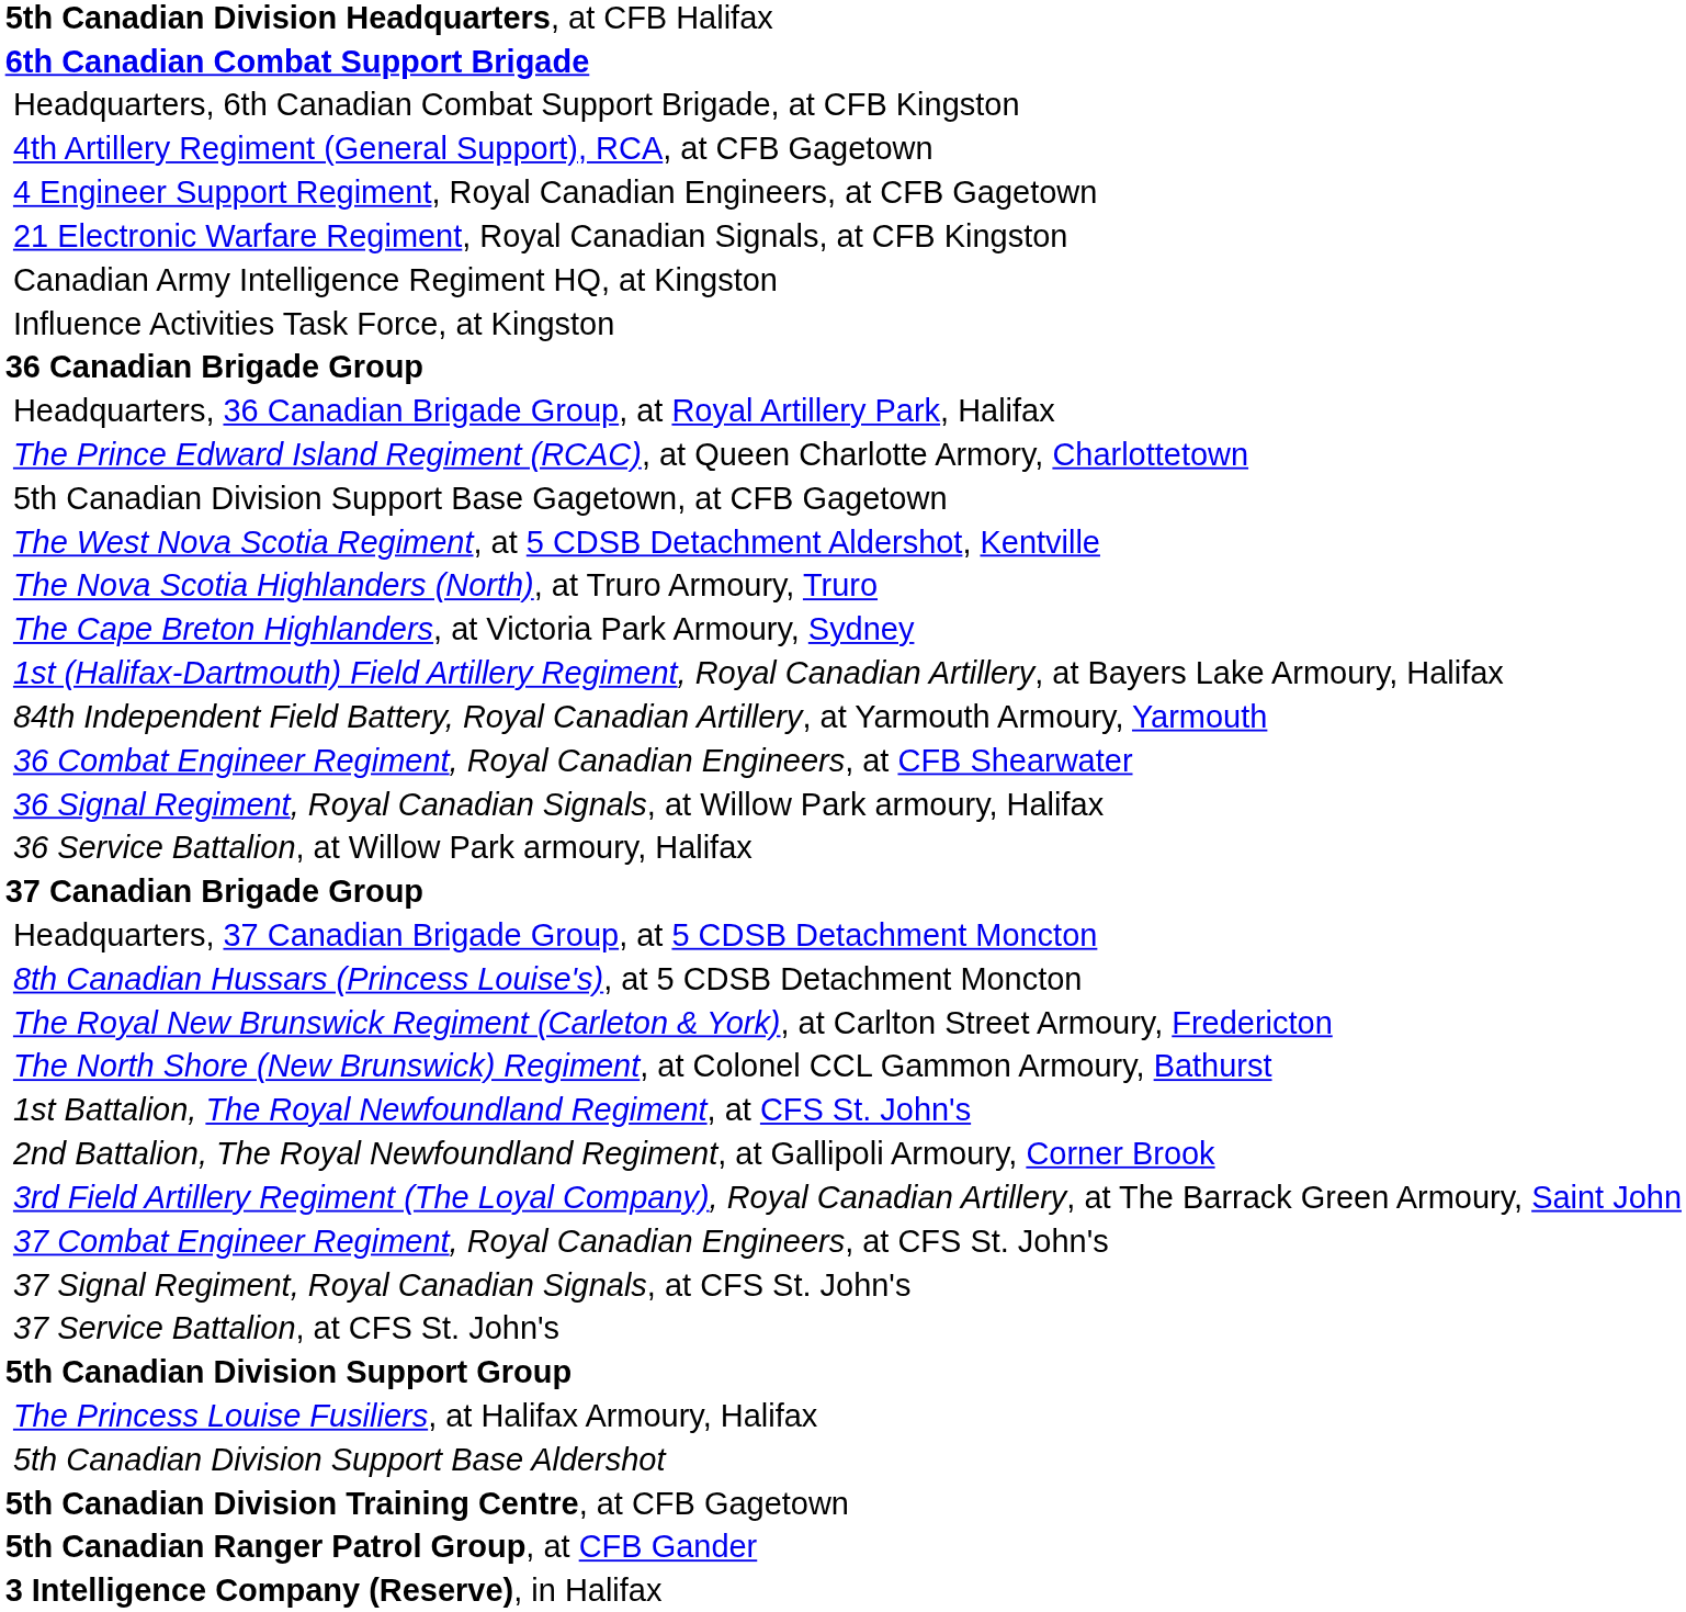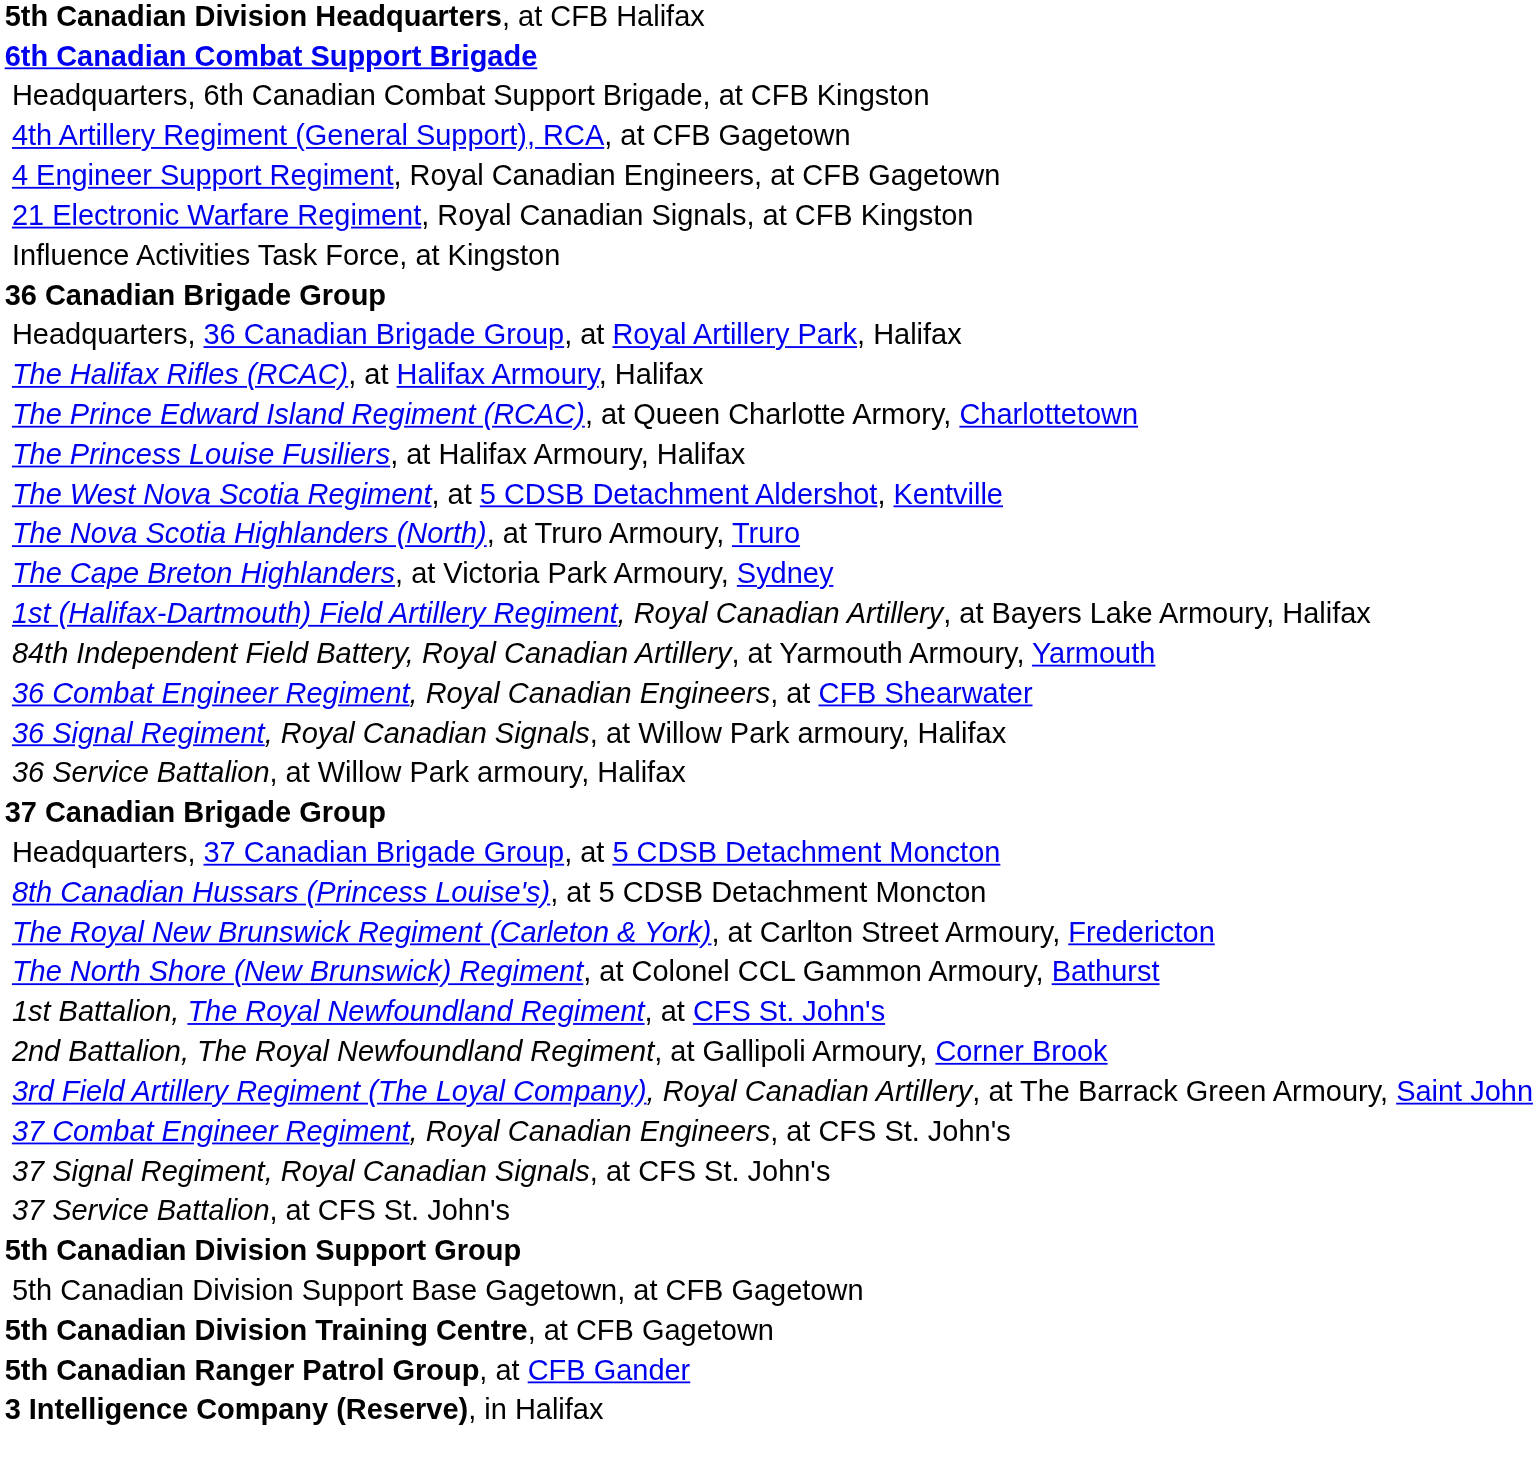 <table style="vertical-align:top">
 <tr>
 <td style="vertical-align:top;line-height: 5px"></td>
 <td colspan="2"><strong>5th Canadian Division Headquarters</strong>, at CFB Halifax</td>
 </tr>
 <tr>
 <td style="vertical-align:top;line-height: 5px"></td>
 <td colspan="2"><strong><a href='#'>6th Canadian Combat Support Brigade</a></strong></td>
 </tr>
 <tr>
 <td></td>
 <td style="vertical-align:top;line-height: 5px"></td>
 <td>Headquarters, 6th Canadian Combat Support Brigade, at CFB Kingston</td>
 </tr>
 <tr>
 <td></td>
 <td style="vertical-align:top;line-height: 5px"></td>
 <td><a href='#'>4th Artillery Regiment (General Support), RCA</a>, at CFB Gagetown</td>
 </tr>
 <tr>
 <td></td>
 <td style="vertical-align:top;line-height: 5px"></td>
 <td><a href='#'>4 Engineer Support Regiment</a>, Royal Canadian Engineers, at CFB Gagetown</td>
 </tr>
 <tr>
 <td></td>
 <td style="vertical-align:top;line-height: 5px"></td>
 <td><a href='#'>21 Electronic Warfare Regiment</a>, Royal Canadian Signals, at CFB Kingston</td>
 </tr>
 <tr>
 <td></td>
 <td style="vertical-align:top;line-height: 5px"></td>
-<td>Canadian Army Intelligence Regiment HQ, at Kingston</td>
-</tr>
-<tr>
-<td></td>
-<td style="vertical-align:top;line-height: 5px"></td>
 <td>Influence Activities Task Force, at Kingston</td>
 </tr>
 <tr>
 <td style="vertical-align:top;line-height: 5px"></td>
 <td colspan="2"><strong>36 Canadian Brigade Group</strong></td>
 </tr>
 <tr>
 <td></td>
 <td style="vertical-align:top;line-height: 5px"></td>
 <td>Headquarters, <a href='#'>36 Canadian Brigade Group</a>, at <a href='#'>Royal Artillery Park</a>, Halifax</td>
 </tr>
 <tr>
 <td></td>
 <td style="vertical-align:top;line-height: 5px"></td>
+<td><em><a href='#'>The Halifax Rifles (RCAC)</a></em>, at <a href='#'>Halifax Armoury</a>, Halifax</td>
+</tr>
+<tr>
+<td></td>
+<td style="vertical-align:top;line-height: 5px"></td>
 <td><em><a href='#'>The Prince Edward Island Regiment (RCAC)</a></em>, at Queen Charlotte Armory, <a href='#'>Charlottetown</a></td>
 </tr>
 <tr>
 <td></td>
 <td style="vertical-align:top;line-height: 5px"></td>
-<td>5th Canadian Division Support Base Gagetown, at CFB Gagetown</td>
+<td><em><a href='#'>The Princess Louise Fusiliers</a></em>, at Halifax Armoury, Halifax</td>
 </tr>
 <tr>
 <td></td>
 <td style="vertical-align:top;line-height: 5px"></td>
 <td><em><a href='#'>The West Nova Scotia Regiment</a></em>, at <a href='#'>5 CDSB Detachment Aldershot</a>, <a href='#'>Kentville</a></td>
 </tr>
 <tr>
 <td></td>
 <td style="vertical-align:top;line-height: 5px"></td>
 <td><em><a href='#'>The Nova Scotia Highlanders (North)</a></em>, at Truro Armoury, <a href='#'>Truro</a></td>
 </tr>
 <tr>
 <td></td>
 <td style="vertical-align:top;line-height: 5px"></td>
 <td><em><a href='#'>The Cape Breton Highlanders</a></em>, at Victoria Park Armoury, <a href='#'>Sydney</a></td>
 </tr>
 <tr>
 <td></td>
 <td style="vertical-align:top;line-height: 5px"></td>
 <td><em><a href='#'>1st (Halifax-Dartmouth) Field Artillery Regiment</a>, Royal Canadian Artillery</em>, at Bayers Lake Armoury, Halifax</td>
 </tr>
 <tr>
 <td></td>
 <td style="vertical-align:top;line-height: 5px"></td>
 <td><em>84th Independent Field Battery, Royal Canadian Artillery</em>, at Yarmouth Armoury, <a href='#'>Yarmouth</a></td>
 </tr>
 <tr>
 <td></td>
 <td style="vertical-align:top;line-height: 5px"></td>
 <td><em><a href='#'>36 Combat Engineer Regiment</a>, Royal Canadian Engineers</em>, at <a href='#'>CFB Shearwater</a></td>
 </tr>
 <tr>
 <td></td>
 <td style="vertical-align:top;line-height: 5px"></td>
 <td><em><a href='#'>36 Signal Regiment</a>, Royal Canadian Signals</em>, at Willow Park armoury, Halifax</td>
 </tr>
 <tr>
 <td></td>
 <td style="vertical-align:top;line-height: 5px"></td>
 <td><em>36 Service Battalion</em>, at Willow Park armoury, Halifax</td>
 </tr>
 <tr>
 <td style="vertical-align:top;line-height: 5px"></td>
 <td colspan="2"><strong>37 Canadian Brigade Group</strong></td>
 </tr>
 <tr>
 <td></td>
 <td style="vertical-align:top;line-height: 5px"></td>
 <td>Headquarters, <a href='#'>37 Canadian Brigade Group</a>, at <a href='#'>5 CDSB Detachment Moncton</a></td>
 </tr>
 <tr>
 <td></td>
 <td style="vertical-align:top;line-height: 5px"></td>
 <td><em><a href='#'>8th Canadian Hussars (Princess Louise's)</a></em>, at 5 CDSB Detachment Moncton</td>
 </tr>
 <tr>
 <td></td>
 <td style="vertical-align:top;line-height: 5px"></td>
 <td><em><a href='#'>The Royal New Brunswick Regiment (Carleton & York)</a></em>, at Carlton Street Armoury, <a href='#'>Fredericton</a></td>
 </tr>
 <tr>
 <td></td>
 <td style="vertical-align:top;line-height: 5px"></td>
 <td><em><a href='#'>The North Shore (New Brunswick) Regiment</a></em>, at Colonel CCL Gammon Armoury, <a href='#'>Bathurst</a></td>
 </tr>
 <tr>
 <td></td>
 <td style="vertical-align:top;line-height: 5px"></td>
 <td><em>1st Battalion, <a href='#'>The Royal Newfoundland Regiment</a></em>, at <a href='#'>CFS St. John's</a></td>
 </tr>
 <tr>
 <td></td>
 <td style="vertical-align:top;line-height: 5px"></td>
 <td><em>2nd Battalion, The Royal Newfoundland Regiment</em>, at Gallipoli Armoury, <a href='#'>Corner Brook</a></td>
 </tr>
 <tr>
 <td></td>
 <td style="vertical-align:top;line-height: 5px"></td>
 <td><em><a href='#'>3rd Field Artillery Regiment (The Loyal Company)</a>, Royal Canadian Artillery</em>, at The Barrack Green Armoury, <a href='#'>Saint John</a></td>
 </tr>
 <tr>
 <td></td>
 <td style="vertical-align:top;line-height: 5px"></td>
 <td><em><a href='#'>37 Combat Engineer Regiment</a>, Royal Canadian Engineers</em>, at CFS St. John's</td>
 </tr>
 <tr>
 <td></td>
 <td style="vertical-align:top;line-height: 5px"></td>
 <td><em>37 Signal Regiment, Royal Canadian Signals</em>, at CFS St. John's</td>
 </tr>
 <tr>
 <td></td>
 <td style="vertical-align:top;line-height: 5px"></td>
 <td><em>37 Service Battalion</em>, at CFS St. John's</td>
 </tr>
 <tr>
 <td style="vertical-align:top;line-height: 5px"></td>
 <td colspan="2"><strong>5th Canadian Division Support Group</strong></td>
 </tr>
 <tr>
 <td></td>
 <td style="vertical-align:top;line-height: 5px"></td>
-<td><em><a href='#'>The Princess Louise Fusiliers</a></em>, at Halifax Armoury, Halifax</td>
-</tr>
-<tr>
-<td></td>
-<td style="vertical-align:top;line-height: 5px"></td>
-<td><em>5th Canadian Division Support Base Aldershot</em></td>
+<td>5th Canadian Division Support Base Gagetown, at CFB Gagetown</td>
 </tr>
 <tr>
 <td style="vertical-align:top;line-height: 5px"></td>
 <td colspan="2"><strong>5th Canadian Division Training Centre</strong>, at CFB Gagetown</td>
 </tr>
 <tr>
 <td style="vertical-align:top;line-height: 5px"></td>
 <td colspan="2"><strong>5th Canadian Ranger Patrol Group</strong>, at <a href='#'>CFB Gander</a></td>
 </tr>
 <tr>
 <td style="vertical-align:top;line-height: 5px"></td>
 <td colspan="2"><strong>3 Intelligence Company (Reserve)</strong>, in Halifax</td>
 </tr>
 </table>
